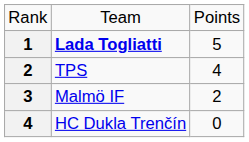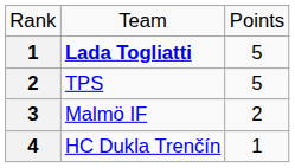 <table class="wikitable" style="text-align: center;">
 <tr>
 <td>Rank</td>
 <td>Team</td>
 <td>Points</td>
 </tr>
 <tr>
 <th>1</th>
 <td style="text-align: left;"> <strong><a href='#'>Lada Togliatti</a></strong></td>
 <td>5</td>
 </tr>
 <tr>
 <th>2</th>
 <td style="text-align: left;"> <a href='#'>TPS</a></td>
-<td>4</td>
+<td>5</td>
 </tr>
 <tr>
 <th>3</th>
 <td style="text-align: left;"> <a href='#'>Malmö IF</a></td>
 <td>2</td>
 </tr>
 <tr>
 <th>4</th>
 <td style="text-align: left;"> <a href='#'>HC Dukla Trenčín</a></td>
-<td>0</td>
+<td>1</td>
 </tr>
 </table>
